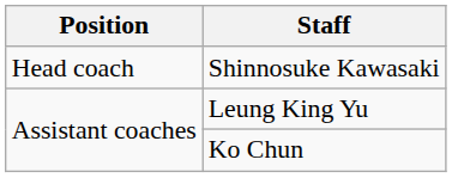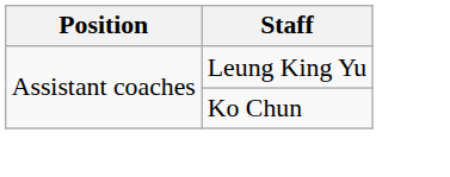 <table class="wikitable">
 <tr>
 <th>Position</th>
 <th>Staff</th>
-</tr>
-<tr>
-<td>Head coach</td>
-<td> Shinnosuke Kawasaki</td>
 </tr>
 <tr>
 <td rowspan="2">Assistant coaches</td>
 <td> Leung King Yu</td>
 </tr>
 <tr>
 <td> Ko Chun</td>
 </tr>
 </table>
